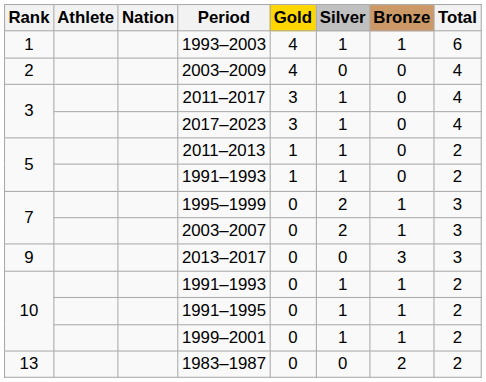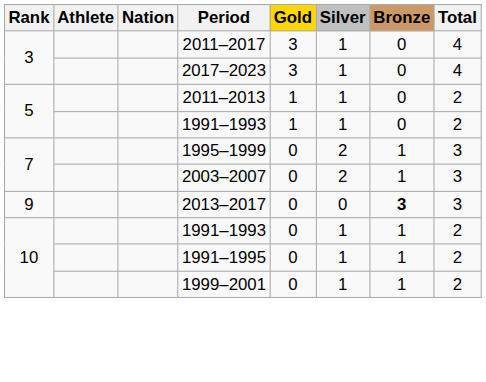 <table class="wikitable sortable" style="text-align:center">
 <tr>
 <th>Rank</th>
 <th>Athlete</th>
 <th>Nation</th>
 <th>Period</th>
 <th style="background-color:gold">Gold</th>
 <th style="background-color:silver">Silver</th>
 <th style="background-color:#cc9966">Bronze</th>
 <th>Total</th>
-</tr>
-<tr>
-<td>1</td>
-<td align=left></td>
-<td align=left></td>
-<td>1993–2003</td>
-<td>4</td>
-<td>1</td>
-<td>1</td>
-<td>6</td>
-</tr>
-<tr>
-<td>2</td>
-<td align=left></td>
-<td align=left></td>
-<td>2003–2009</td>
-<td>4</td>
-<td>0</td>
-<td>0</td>
-<td>4</td>
 </tr>
 <tr>
 <td rowspan="2">3</td>
 <td align="left"></td>
 <td align=left></td>
 <td>2011–2017</td>
 <td>3</td>
 <td>1</td>
 <td>0</td>
 <td>4</td>
 </tr>
 <tr>
 <td align="left"></td>
 <td align=left></td>
 <td>2017–2023</td>
 <td>3</td>
 <td>1</td>
 <td>0</td>
 <td>4</td>
 </tr>
 <tr>
 <td rowspan="2">5</td>
 <td align="left"></td>
 <td align=left></td>
 <td>2011–2013</td>
 <td>1</td>
 <td>1</td>
 <td>0</td>
 <td>2</td>
 </tr>
 <tr>
 <td align="left"></td>
 <td align=left></td>
 <td>1991–1993</td>
 <td>1</td>
 <td>1</td>
 <td>0</td>
 <td>2</td>
 </tr>
 <tr>
 <td rowspan="2">7</td>
 <td align="left"></td>
 <td align=left></td>
 <td>1995–1999</td>
 <td>0</td>
 <td>2</td>
 <td>1</td>
 <td>3</td>
 </tr>
 <tr>
 <td align="left"></td>
 <td align=left></td>
 <td>2003–2007</td>
 <td>0</td>
 <td>2</td>
 <td>1</td>
 <td>3</td>
 </tr>
 <tr>
 <td>9</td>
 <td align=left></td>
 <td align=left></td>
 <td>2013–2017</td>
 <td>0</td>
 <td>0</td>
-<td>3</td>
+<td><strong>3</strong></td>
 <td>3</td>
 </tr>
 <tr>
 <td rowspan="3">10</td>
 <td align="left"></td>
 <td align=left></td>
 <td>1991–1993</td>
 <td>0</td>
 <td>1</td>
 <td>1</td>
 <td>2</td>
 </tr>
 <tr>
 <td align="left"></td>
 <td align=left></td>
 <td>1991–1995</td>
 <td>0</td>
 <td>1</td>
 <td>1</td>
 <td>2</td>
 </tr>
 <tr>
 <td align="left"></td>
 <td align=left></td>
 <td>1999–2001</td>
 <td>0</td>
 <td>1</td>
 <td>1</td>
 <td>2</td>
 </tr>
-<tr>
-<td>13</td>
-<td align=left></td>
-<td align=left></td>
-<td>1983–1987</td>
-<td>0</td>
-<td>0</td>
-<td>2</td>
-<td>2</td>
-</tr>
 </table>
